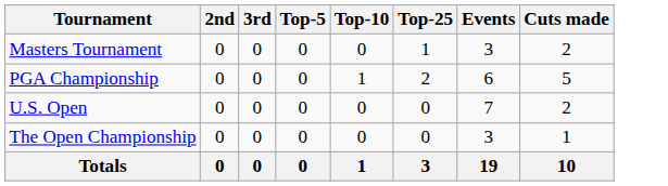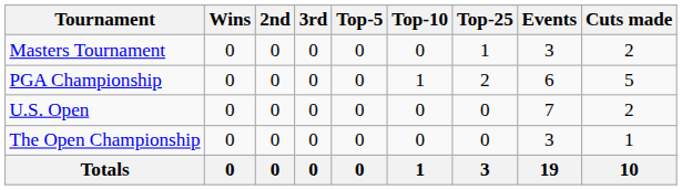 <table class=wikitable style=text-align:center>
 <tr>
 <th>Tournament</th>
+<th>Wins</th>
 <th>2nd</th>
 <th>3rd</th>
 <th>Top-5</th>
 <th>Top-10</th>
 <th>Top-25</th>
 <th>Events</th>
 <th>Cuts made</th>
 </tr>
 <tr>
 <td align=left><a href='#'>Masters Tournament</a></td>
 <td>0</td>
 <td>0</td>
 <td>0</td>
 <td>0</td>
+<td>0</td>
 <td>1</td>
 <td>3</td>
 <td>2</td>
 </tr>
 <tr>
 <td align=left><a href='#'>PGA Championship</a></td>
+<td>0</td>
 <td>0</td>
 <td>0</td>
 <td>0</td>
 <td>1</td>
 <td>2</td>
 <td>6</td>
 <td>5</td>
 </tr>
 <tr>
 <td align=left><a href='#'>U.S. Open</a></td>
 <td>0</td>
 <td>0</td>
 <td>0</td>
 <td>0</td>
 <td>0</td>
+<td>0</td>
 <td>7</td>
 <td>2</td>
 </tr>
 <tr>
 <td align=left><a href='#'>The Open Championship</a></td>
+<td>0</td>
 <td>0</td>
 <td>0</td>
 <td>0</td>
 <td>0</td>
 <td>0</td>
 <td>3</td>
 <td>1</td>
 </tr>
 <tr>
 <th>Totals</th>
 <th>0</th>
 <th>0</th>
 <th>0</th>
+<th>0</th>
 <th>1</th>
 <th>3</th>
 <th>19</th>
 <th>10</th>
 </tr>
 </table>
